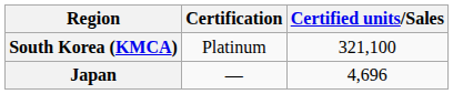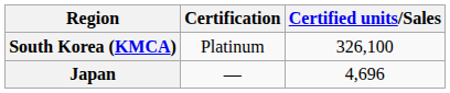 <table class="wikitable sortable plainrowheaders" style="text-align:center">
 <tr>
 <th>Region</th>
 <th>Certification</th>
 <th><a href='#'>Certified units</a>/Sales</th>
 </tr>
 <tr>
 <th scope="row">South Korea (<a href='#'>KMCA</a>)</th>
 <td align="center">Platinum</td>
-<td align="center">321,100</td>
+<td align="center">326,100</td>
 </tr>
 <tr>
 <th scope="row">Japan</th>
 <td align="center">—</td>
 <td align="center">4,696</td>
 </tr>
 </table>
